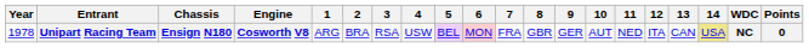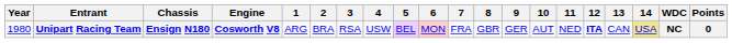 <table class="wikitable" style="text-align:center; font-size:85%">
 <tr>
 <th>Year</th>
 <th>Entrant</th>
 <th>Chassis</th>
 <th>Engine</th>
 <th>1</th>
 <th>2</th>
 <th>3</th>
 <th>4</th>
 <th>5</th>
 <th>6</th>
 <th>7</th>
 <th>8</th>
 <th>9</th>
 <th>10</th>
 <th>11</th>
 <th>12</th>
 <th>13</th>
 <th>14</th>
 <th>WDC</th>
 <th>Points</th>
 </tr>
 <tr>
-<td><a href='#'>1978</a></td>
+<td><a href='#'>1980</a></td>
 <th nowrap><a href='#'>Unipart</a> <a href='#'>Racing Team</a></th>
 <th nowrap><a href='#'>Ensign</a> <a href='#'>N180</a></th>
 <th nowrap><a href='#'>Cosworth</a> <a href='#'>V8</a></th>
 <td><a href='#'>ARG</a></td>
 <td><a href='#'>BRA</a></td>
 <td><a href='#'>RSA</a></td>
 <td><a href='#'>USW</a></td>
 <td style="background:#EFCFFF;"><a href='#'>BEL</a><br></td>
 <td style="background:#FFCFCF;"><a href='#'>MON</a><br></td>
 <td><a href='#'>FRA</a></td>
 <td><a href='#'>GBR</a></td>
 <td><a href='#'>GER</a></td>
 <td><a href='#'>AUT</a></td>
 <td><a href='#'>NED</a></td>
-<td><a href='#'>ITA</a></td>
+<td><strong><a href='#'>ITA</a></strong></td>
 <td><a href='#'>CAN</a></td>
 <td style="background: khaki;"><a href='#'>USA</a></td>
 <th>NC</th>
 <th>0</th>
 </tr>
 </table>
